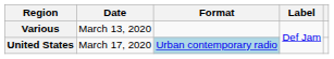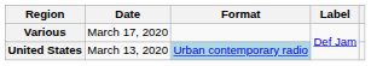 <table class="wikitable sortable plainrowheaders">
 <tr>
 <th scope="col">Region</th>
 <th scope="col">Date</th>
 <th scope="col">Format</th>
 <th scope="col">Label</th>
 <th scope="col" class="unsortable"></th>
 </tr>
 <tr>
 <th scope="row">Various</th>
-<td>March 13, 2020</td>
+<td>March 17, 2020</td>
 <td></td>
 <td rowspan="2"><a href='#'>Def Jam</a></td>
 <td style="text-align:center"></td>
 </tr>
 <tr>
 <th scope="row">United States</th>
-<td>March 17, 2020</td>
+<td>March 13, 2020</td>
 <td style="background: lightblue;"><a href='#'>Urban contemporary radio</a></td>
 <td style="text-align:center"></td>
 </tr>
 </table>
